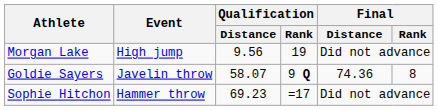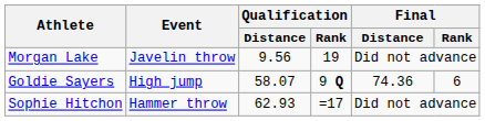 <table class="wikitable" style="font-size:90%">
 <tr>
 <th rowspan=2>Athlete</th>
 <th rowspan=2>Event</th>
 <th colspan=2>Qualification</th>
 <th colspan=2>Final</th>
 </tr>
 <tr style="font-size:95%">
 <th>Distance</th>
 <th>Rank</th>
 <th>Distance</th>
 <th>Rank</th>
 </tr>
 <tr align=center>
 <td align=left><a href='#'>Morgan Lake</a></td>
-<td style="text-align:left;"><a href='#'>High jump</a></td>
+<td style="text-align:left;"><a href='#'>Javelin throw</a></td>
 <td>9.56</td>
 <td>19</td>
 <td colspan=2>Did not advance</td>
 </tr>
 <tr align=center>
 <td align=left><a href='#'>Goldie Sayers</a></td>
-<td style="text-align:left;"><a href='#'>Javelin throw</a></td>
+<td style="text-align:left;"><a href='#'>High jump</a></td>
 <td>58.07</td>
 <td>9 <strong>Q</strong></td>
 <td>74.36</td>
-<td>8</td>
+<td>6</td>
 </tr>
 <tr align=center>
 <td align=left><a href='#'>Sophie Hitchon</a></td>
 <td style="text-align:left;"><a href='#'>Hammer throw</a></td>
-<td>69.23</td>
+<td>62.93</td>
 <td>=17</td>
 <td colspan=2>Did not advance</td>
 </tr>
 </table>
